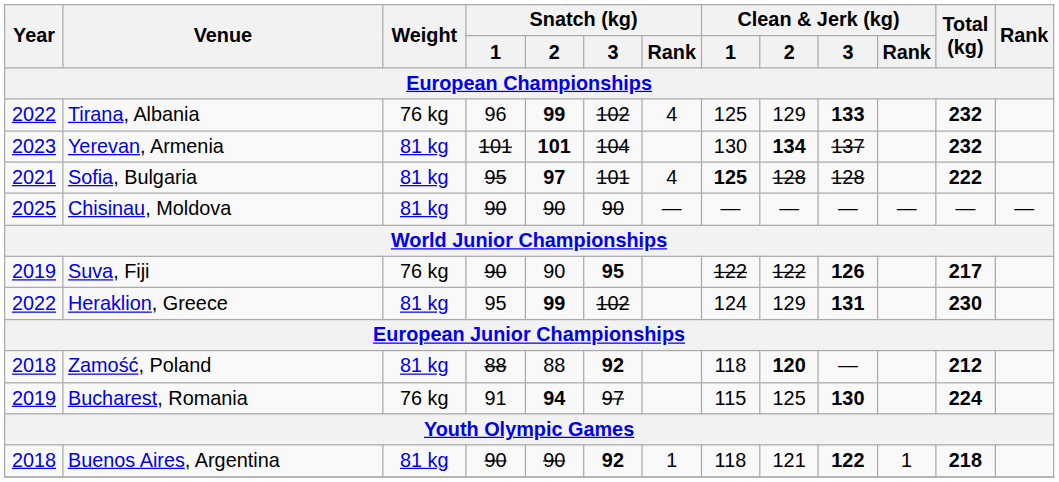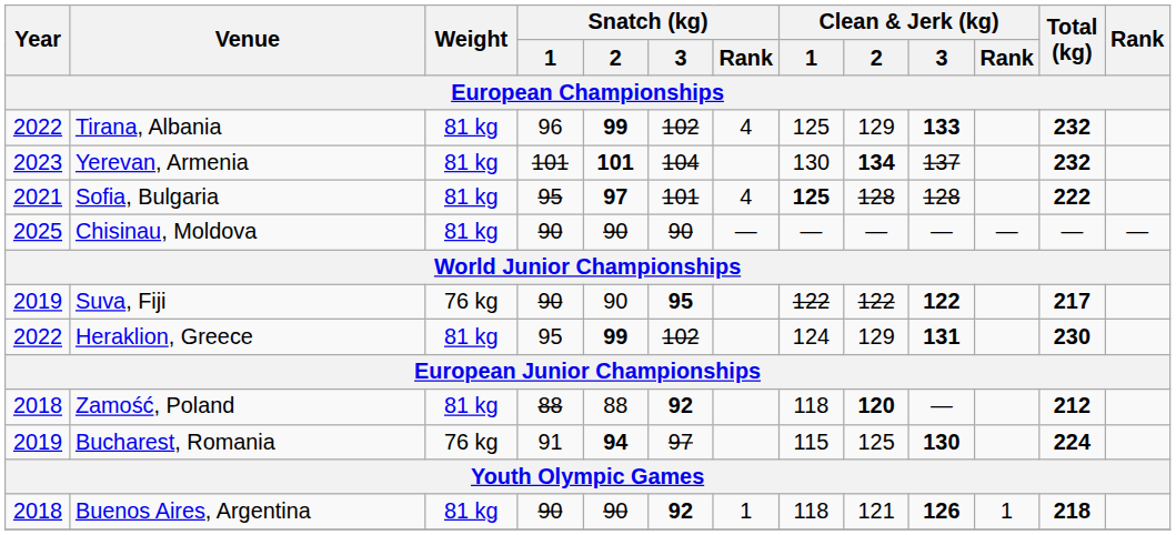 <table class = "wikitable" style="text-align:center;">
 <tr>
 <th rowspan=2 width=40>Year</th>
 <th rowspan=2 width=250>Venue</th>
 <th rowspan=2 width=60>Weight</th>
 <th colspan=4>Snatch (kg)</th>
 <th colspan=4>Clean & Jerk (kg)</th>
 <th rowspan=2 width=40>Total<br>(kg)</th>
 <th rowspan=2 width=40>Rank</th>
 </tr>
 <tr>
 <th width=40>1</th>
 <th width=40>2</th>
 <th width=40>3</th>
 <th width=40>Rank</th>
 <th width=40>1</th>
 <th width=40>2</th>
 <th width=40>3</th>
 <th width=40>Rank</th>
 </tr>
 <tr>
 <th colspan=13><a href='#'>European Championships</a></th>
 </tr>
 <tr>
 <td><a href='#'>2022</a></td>
 <td align=left><a href='#'>Tirana</a>, Albania</td>
-<td>76 kg</td>
+<td><a href='#'>81 kg</a></td>
 <td>96</td>
 <td><strong>99</strong></td>
 <td><s>102</s></td>
 <td>4</td>
 <td>125</td>
 <td>129</td>
 <td><strong>133</strong></td>
 <td></td>
 <td><strong>232</strong></td>
 <td></td>
 </tr>
 <tr>
 <td><a href='#'>2023</a></td>
 <td align=left><a href='#'>Yerevan</a>, Armenia</td>
 <td><a href='#'>81 kg</a></td>
 <td><s>101</s></td>
 <td><strong>101</strong></td>
 <td><s>104</s></td>
 <td></td>
 <td>130</td>
 <td><strong>134</strong></td>
 <td><s>137</s></td>
 <td></td>
 <td><strong>232</strong></td>
 <td></td>
 </tr>
 <tr>
 <td><a href='#'>2021</a></td>
 <td align=left><a href='#'>Sofia</a>, Bulgaria</td>
 <td><a href='#'>81 kg</a></td>
 <td><s>95</s></td>
 <td><strong>97</strong></td>
 <td><s>101</s></td>
 <td>4</td>
 <td><strong>125</strong></td>
 <td><s>128</s></td>
 <td><s>128</s></td>
 <td></td>
 <td><strong>222</strong></td>
 <td></td>
 </tr>
 <tr>
 <td><a href='#'>2025</a></td>
 <td align=left><a href='#'>Chisinau</a>, Moldova</td>
 <td><a href='#'>81 kg</a></td>
 <td><s>90</s></td>
 <td><s>90</s></td>
 <td><s>90</s></td>
 <td>—</td>
 <td>—</td>
 <td>—</td>
 <td>—</td>
 <td>—</td>
 <td>—</td>
 <td>—</td>
 </tr>
 <tr>
 <th colspan=13><a href='#'>World Junior Championships</a></th>
 </tr>
 <tr>
 <td><a href='#'>2019</a></td>
 <td align="left"><a href='#'>Suva</a>, Fiji</td>
 <td>76 kg</td>
 <td><s>90</s></td>
 <td>90</td>
 <td><strong>95</strong></td>
 <td></td>
 <td><s>122</s></td>
 <td><s>122</s></td>
-<td><strong>126</strong></td>
+<td><strong>122</strong></td>
 <td></td>
 <td><strong>217</strong></td>
 <td></td>
 </tr>
 <tr>
 <td><a href='#'>2022</a></td>
 <td align=left><a href='#'>Heraklion</a>, Greece</td>
 <td><a href='#'>81 kg</a></td>
 <td>95</td>
 <td><strong>99</strong></td>
 <td><s>102</s></td>
 <td></td>
 <td>124</td>
 <td>129</td>
 <td><strong>131</strong></td>
 <td></td>
 <td><strong>230</strong></td>
 <td></td>
 </tr>
 <tr>
 <th colspan=13><a href='#'>European Junior Championships</a></th>
 </tr>
 <tr>
 <td><a href='#'>2018</a></td>
 <td align=left><a href='#'>Zamość</a>, Poland</td>
 <td><a href='#'>81 kg</a></td>
 <td><s>88</s></td>
 <td>88</td>
 <td><strong>92</strong></td>
 <td></td>
 <td>118</td>
 <td><strong>120</strong></td>
 <td>—</td>
 <td></td>
 <td><strong>212</strong></td>
 <td></td>
 </tr>
 <tr>
 <td><a href='#'>2019</a></td>
 <td align=left><a href='#'>Bucharest</a>, Romania</td>
 <td>76 kg</td>
 <td>91</td>
 <td><strong>94</strong></td>
 <td><s>97</s></td>
 <td></td>
 <td>115</td>
 <td>125</td>
 <td><strong>130</strong></td>
 <td></td>
 <td><strong>224</strong></td>
 <td></td>
 </tr>
 <tr>
 <th colspan=13><a href='#'>Youth Olympic Games</a></th>
 </tr>
 <tr>
 <td><a href='#'>2018</a></td>
 <td align=left><a href='#'>Buenos Aires</a>, Argentina</td>
 <td><a href='#'>81 kg</a></td>
 <td><s>90</s></td>
 <td><s>90</s></td>
 <td><strong>92</strong></td>
 <td>1</td>
 <td>118</td>
 <td>121</td>
-<td><strong>122</strong></td>
+<td><strong>126</strong></td>
 <td>1</td>
 <td><strong>218</strong></td>
 <td></td>
 </tr>
 <tr>
 </tr>
 </table>
